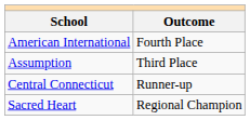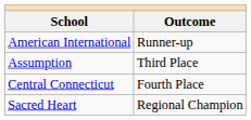 <table class="wikitable" style="float:left; margin-right:1em;">
 <tr>
 <th colspan="3" style="background:#ffdead;"></th>
 </tr>
 <tr>
 <th>School</th>
 <th>Outcome</th>
 </tr>
 <tr>
 <td><a href='#'>American International</a></td>
-<td>Fourth Place</td>
+<td>Runner-up</td>
 </tr>
 <tr>
 <td><a href='#'>Assumption</a></td>
 <td>Third Place</td>
 </tr>
 <tr>
 <td><a href='#'>Central Connecticut</a></td>
-<td>Runner-up</td>
+<td>Fourth Place</td>
 </tr>
 <tr>
 <td><a href='#'>Sacred Heart</a></td>
 <td>Regional Champion</td>
 </tr>
 </table>
